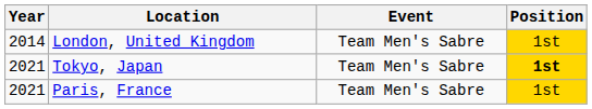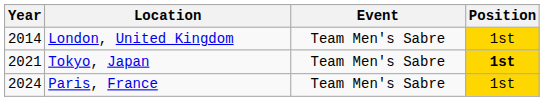 <table class="wikitable" style="text-align:center;">
 <tr>
 <th>Year</th>
 <th style="width:17em">Location</th>
 <th style="width:12em">Event</th>
 <th>Position</th>
 </tr>
 <tr>
 <td>2014</td>
 <td rowspan="1" align="left"> <a href='#'>London</a>, <a href='#'>United Kingdom</a></td>
 <td>Team Men's Sabre</td>
 <td bgcolor="gold">1st</td>
 </tr>
 <tr>
 <td>2021</td>
 <td rowspan="1" align="left"> <a href='#'>Tokyo</a>, <a href='#'>Japan</a></td>
 <td>Team Men's Sabre</td>
 <td bgcolor="gold"><strong>1st</strong></td>
 </tr>
 <tr>
-<td>2021</td>
+<td>2024</td>
 <td rowspan="1" align="left"> <a href='#'>Paris</a>, <a href='#'>France</a></td>
 <td>Team Men's Sabre</td>
 <td bgcolor="gold">1st</td>
 </tr>
 </table>
